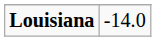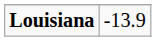 <table class="wikitable">
 <tr align="center">
 </tr>
 <tr align="center">
 <td><strong>Louisiana</strong></td>
-<td>-14.0</td>
+<td>-13.9</td>
 </tr>
 </table>
